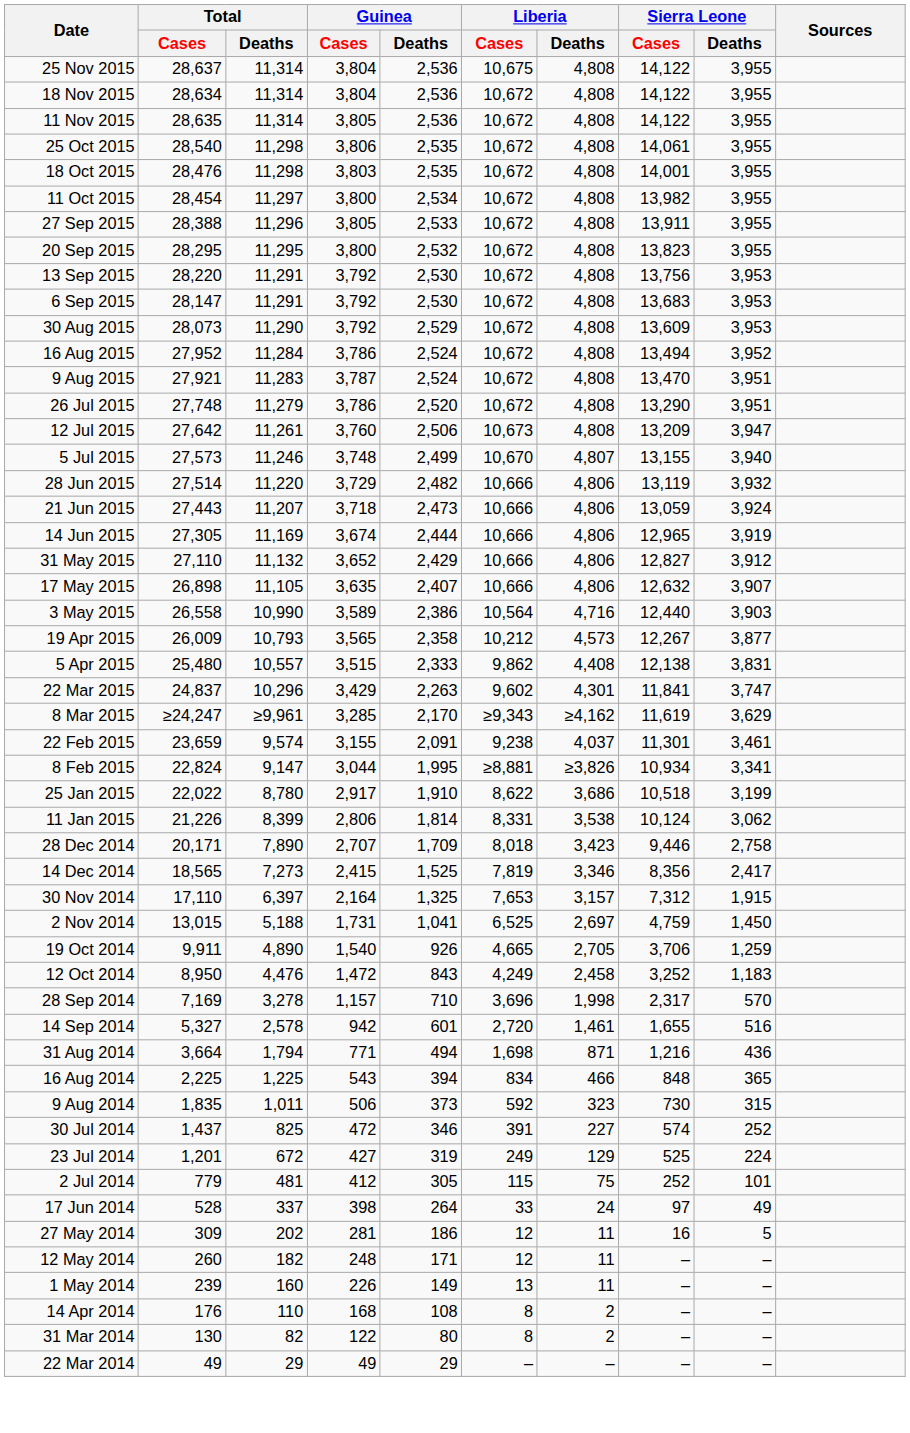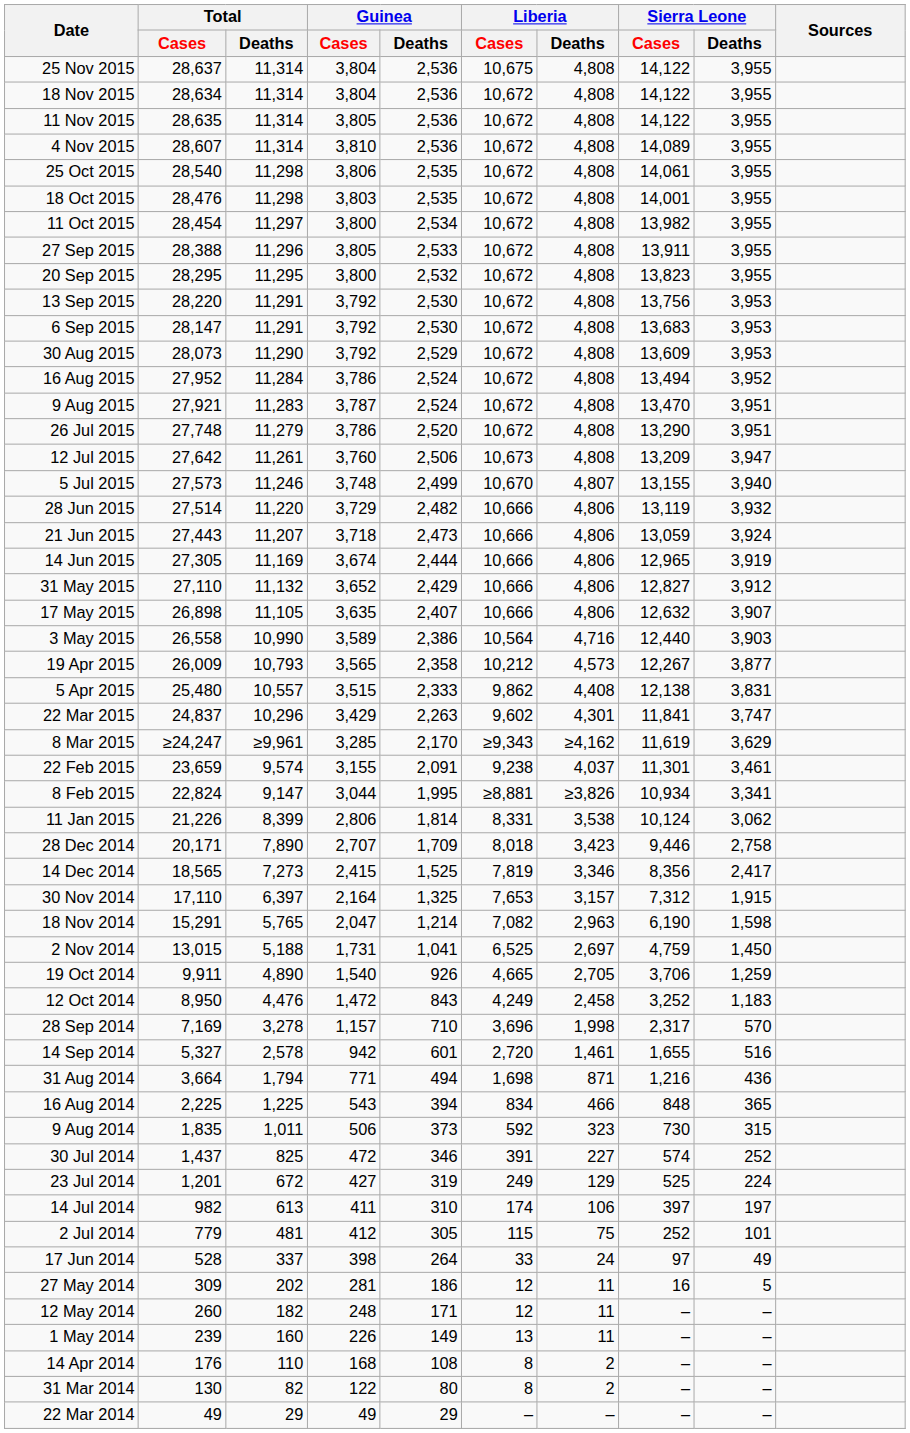 <table style="text-align: right;white-space;" class="wikitable" width="100%">
 <tr>
 <th rowspan=2>Date</th>
 <th colspan=2>Total</th>
 <th colspan=2> <a href='#'>Guinea</a></th>
 <th colspan=2> <a href='#'>Liberia</a></th>
 <th colspan=2> <a href='#'>Sierra Leone</a></th>
 <th rowspan=2 width="120px">Sources</th>
 </tr>
 <tr>
 <th style="color: red;">Cases</th>
 <th>Deaths</th>
 <th style="color: red;">Cases</th>
 <th>Deaths</th>
 <th style="color: red;">Cases</th>
 <th>Deaths</th>
 <th style="color: red;">Cases</th>
 <th>Deaths</th>
 </tr>
 <tr>
 <td>25 Nov 2015</td>
 <td>28,637</td>
 <td>11,314</td>
 <td>3,804</td>
 <td>2,536</td>
 <td>10,675</td>
 <td>4,808</td>
 <td>14,122</td>
 <td>3,955</td>
 <td></td>
 </tr>
 <tr>
 <td>18 Nov 2015</td>
 <td>28,634</td>
 <td>11,314</td>
 <td>3,804</td>
 <td>2,536</td>
 <td>10,672</td>
 <td>4,808</td>
 <td>14,122</td>
 <td>3,955</td>
 <td></td>
 </tr>
 <tr>
 <td>11 Nov 2015</td>
 <td>28,635</td>
 <td>11,314</td>
 <td>3,805</td>
 <td>2,536</td>
 <td>10,672</td>
 <td>4,808</td>
 <td>14,122</td>
+<td>3,955</td>
+<td></td>
+</tr>
+<tr>
+<td>4 Nov 2015</td>
+<td>28,607</td>
+<td>11,314</td>
+<td>3,810</td>
+<td>2,536</td>
+<td>10,672</td>
+<td>4,808</td>
+<td>14,089</td>
 <td>3,955</td>
 <td></td>
 </tr>
 <tr>
 <td>25 Oct 2015</td>
 <td>28,540</td>
 <td>11,298</td>
 <td>3,806</td>
 <td>2,535</td>
 <td>10,672</td>
 <td>4,808</td>
 <td>14,061</td>
 <td>3,955</td>
 <td></td>
 </tr>
 <tr>
 <td>18 Oct 2015</td>
 <td>28,476</td>
 <td>11,298</td>
 <td>3,803</td>
 <td>2,535</td>
 <td>10,672</td>
 <td>4,808</td>
 <td>14,001</td>
 <td>3,955</td>
 <td></td>
 </tr>
 <tr>
 <td>11 Oct 2015</td>
 <td>28,454</td>
 <td>11,297</td>
 <td>3,800</td>
 <td>2,534</td>
 <td>10,672</td>
 <td>4,808</td>
 <td>13,982</td>
 <td>3,955</td>
 <td></td>
 </tr>
 <tr>
 <td>27 Sep 2015</td>
 <td>28,388</td>
 <td>11,296</td>
 <td>3,805</td>
 <td>2,533</td>
 <td>10,672</td>
 <td>4,808</td>
 <td>13,911</td>
 <td>3,955</td>
 <td></td>
 </tr>
 <tr>
 <td>20 Sep 2015</td>
 <td>28,295</td>
 <td>11,295</td>
 <td>3,800</td>
 <td>2,532</td>
 <td>10,672</td>
 <td>4,808</td>
 <td>13,823</td>
 <td>3,955</td>
 <td></td>
 </tr>
 <tr>
 <td>13 Sep 2015</td>
 <td>28,220</td>
 <td>11,291</td>
 <td>3,792</td>
 <td>2,530</td>
 <td>10,672</td>
 <td>4,808</td>
 <td>13,756</td>
 <td>3,953</td>
 <td></td>
 </tr>
 <tr>
 <td>6 Sep 2015</td>
 <td>28,147</td>
 <td>11,291</td>
 <td>3,792</td>
 <td>2,530</td>
 <td>10,672</td>
 <td>4,808</td>
 <td>13,683</td>
 <td>3,953</td>
 <td></td>
 </tr>
 <tr>
 <td>30 Aug 2015</td>
 <td>28,073</td>
 <td>11,290</td>
 <td>3,792</td>
 <td>2,529</td>
 <td>10,672</td>
 <td>4,808</td>
 <td>13,609</td>
 <td>3,953</td>
 <td></td>
 </tr>
 <tr>
 <td>16 Aug 2015</td>
 <td>27,952</td>
 <td>11,284</td>
 <td>3,786</td>
 <td>2,524</td>
 <td>10,672</td>
 <td>4,808</td>
 <td>13,494</td>
 <td>3,952</td>
 <td></td>
 </tr>
 <tr>
 <td>9 Aug 2015</td>
 <td>27,921</td>
 <td>11,283</td>
 <td>3,787</td>
 <td>2,524</td>
 <td>10,672</td>
 <td>4,808</td>
 <td>13,470</td>
 <td>3,951</td>
 <td></td>
 </tr>
 <tr>
 <td>26 Jul 2015</td>
 <td>27,748</td>
 <td>11,279</td>
 <td>3,786</td>
 <td>2,520</td>
 <td>10,672</td>
 <td>4,808</td>
 <td>13,290</td>
 <td>3,951</td>
 <td></td>
 </tr>
 <tr>
 <td>12 Jul 2015</td>
 <td>27,642</td>
 <td>11,261</td>
 <td>3,760</td>
 <td>2,506</td>
 <td>10,673</td>
 <td>4,808</td>
 <td>13,209</td>
 <td>3,947</td>
 <td></td>
 </tr>
 <tr>
 <td>5 Jul 2015</td>
 <td>27,573</td>
 <td>11,246</td>
 <td>3,748</td>
 <td>2,499</td>
 <td>10,670</td>
 <td>4,807</td>
 <td>13,155</td>
 <td>3,940</td>
 <td></td>
 </tr>
 <tr>
 <td>28 Jun 2015</td>
 <td>27,514</td>
 <td>11,220</td>
 <td>3,729</td>
 <td>2,482</td>
 <td>10,666</td>
 <td>4,806</td>
 <td>13,119</td>
 <td>3,932</td>
 <td></td>
 </tr>
 <tr>
 <td>21 Jun 2015</td>
 <td>27,443</td>
 <td>11,207</td>
 <td>3,718</td>
 <td>2,473</td>
 <td>10,666</td>
 <td>4,806</td>
 <td>13,059</td>
 <td>3,924</td>
 <td></td>
 </tr>
 <tr>
 <td>14 Jun 2015</td>
 <td>27,305</td>
 <td>11,169</td>
 <td>3,674</td>
 <td>2,444</td>
 <td>10,666</td>
 <td>4,806</td>
 <td>12,965</td>
 <td>3,919</td>
 <td></td>
 </tr>
 <tr>
 <td>31 May 2015</td>
 <td>27,110</td>
 <td>11,132</td>
 <td>3,652</td>
 <td>2,429</td>
 <td>10,666</td>
 <td>4,806</td>
 <td>12,827</td>
 <td>3,912</td>
 <td></td>
 </tr>
 <tr>
 <td>17 May 2015</td>
 <td>26,898</td>
 <td>11,105</td>
 <td>3,635</td>
 <td>2,407</td>
 <td>10,666</td>
 <td>4,806</td>
 <td>12,632</td>
 <td>3,907</td>
 <td></td>
 </tr>
 <tr>
 <td>3 May 2015</td>
 <td>26,558</td>
 <td>10,990</td>
 <td>3,589</td>
 <td>2,386</td>
 <td>10,564</td>
 <td>4,716</td>
 <td>12,440</td>
 <td>3,903</td>
 <td></td>
 </tr>
 <tr>
 <td>19 Apr 2015</td>
 <td>26,009</td>
 <td>10,793</td>
 <td>3,565</td>
 <td>2,358</td>
 <td>10,212</td>
 <td>4,573</td>
 <td>12,267</td>
 <td>3,877</td>
 <td></td>
 </tr>
 <tr>
 <td>5 Apr 2015</td>
 <td>25,480</td>
 <td>10,557</td>
 <td>3,515</td>
 <td>2,333</td>
 <td>9,862</td>
 <td>4,408</td>
 <td>12,138</td>
 <td>3,831</td>
 <td></td>
 </tr>
 <tr>
 <td>22 Mar 2015</td>
 <td>24,837</td>
 <td>10,296</td>
 <td>3,429</td>
 <td>2,263</td>
 <td>9,602</td>
 <td>4,301</td>
 <td>11,841</td>
 <td>3,747</td>
 <td></td>
 </tr>
 <tr>
 <td>8 Mar 2015</td>
 <td>≥24,247</td>
 <td>≥9,961</td>
 <td>3,285</td>
 <td>2,170</td>
 <td>≥9,343</td>
 <td>≥4,162</td>
 <td>11,619</td>
 <td>3,629</td>
 <td></td>
 </tr>
 <tr>
 <td>22 Feb 2015</td>
 <td>23,659</td>
 <td>9,574</td>
 <td>3,155</td>
 <td>2,091</td>
 <td>9,238</td>
 <td>4,037</td>
 <td>11,301</td>
 <td>3,461</td>
 <td></td>
 </tr>
 <tr>
 <td>8 Feb 2015</td>
 <td>22,824</td>
 <td>9,147</td>
 <td>3,044</td>
 <td>1,995</td>
 <td>≥8,881</td>
 <td>≥3,826</td>
 <td>10,934</td>
 <td>3,341</td>
 <td></td>
 </tr>
 <tr>
-<td>25 Jan 2015</td>
-<td>22,022</td>
-<td>8,780</td>
-<td>2,917</td>
-<td>1,910</td>
-<td>8,622</td>
-<td>3,686</td>
-<td>10,518</td>
-<td>3,199</td>
-<td></td>
-</tr>
-<tr>
 <td>11 Jan 2015</td>
 <td>21,226</td>
 <td>8,399</td>
 <td>2,806</td>
 <td>1,814</td>
 <td>8,331</td>
 <td>3,538</td>
 <td>10,124</td>
 <td>3,062</td>
 <td></td>
 </tr>
 <tr>
 <td>28 Dec 2014</td>
 <td>20,171</td>
 <td>7,890</td>
 <td>2,707</td>
 <td>1,709</td>
 <td>8,018</td>
 <td>3,423</td>
 <td>9,446</td>
 <td>2,758</td>
 <td></td>
 </tr>
 <tr>
 <td>14 Dec 2014</td>
 <td>18,565</td>
 <td>7,273</td>
 <td>2,415</td>
 <td>1,525</td>
 <td>7,819</td>
 <td>3,346</td>
 <td>8,356</td>
 <td>2,417</td>
 <td></td>
 </tr>
 <tr>
 <td>30 Nov 2014</td>
 <td>17,110</td>
 <td>6,397</td>
 <td>2,164</td>
 <td>1,325</td>
 <td>7,653</td>
 <td>3,157</td>
 <td>7,312</td>
 <td>1,915</td>
+<td></td>
+</tr>
+<tr>
+<td>18 Nov 2014</td>
+<td>15,291</td>
+<td>5,765</td>
+<td>2,047</td>
+<td>1,214</td>
+<td>7,082</td>
+<td>2,963</td>
+<td>6,190</td>
+<td>1,598</td>
 <td></td>
 </tr>
 <tr>
 <td>2 Nov 2014</td>
 <td>13,015</td>
 <td>5,188</td>
 <td>1,731</td>
 <td>1,041</td>
 <td>6,525</td>
 <td>2,697</td>
 <td>4,759</td>
 <td>1,450</td>
 <td></td>
 </tr>
 <tr>
 <td>19 Oct 2014</td>
 <td>9,911</td>
 <td>4,890</td>
 <td>1,540</td>
 <td>926</td>
 <td>4,665</td>
 <td>2,705</td>
 <td>3,706</td>
 <td>1,259</td>
 <td></td>
 </tr>
 <tr>
 <td>12 Oct 2014</td>
 <td>8,950</td>
 <td>4,476</td>
 <td>1,472</td>
 <td>843</td>
 <td>4,249</td>
 <td>2,458</td>
 <td>3,252</td>
 <td>1,183</td>
 <td></td>
 </tr>
 <tr>
 <td>28 Sep 2014</td>
 <td>7,169</td>
 <td>3,278</td>
 <td>1,157</td>
 <td>710</td>
 <td>3,696</td>
 <td>1,998</td>
 <td>2,317</td>
 <td>570</td>
 <td></td>
 </tr>
 <tr>
 <td>14 Sep 2014</td>
 <td>5,327</td>
 <td>2,578</td>
 <td>942</td>
 <td>601</td>
 <td>2,720</td>
 <td>1,461</td>
 <td>1,655</td>
 <td>516</td>
 <td></td>
 </tr>
 <tr>
 <td>31 Aug 2014</td>
 <td>3,664</td>
 <td>1,794</td>
 <td>771</td>
 <td>494</td>
 <td>1,698</td>
 <td>871</td>
 <td>1,216</td>
 <td>436</td>
 <td></td>
 </tr>
 <tr>
 <td>16 Aug 2014</td>
 <td>2,225</td>
 <td>1,225</td>
 <td>543</td>
 <td>394</td>
 <td>834</td>
 <td>466</td>
 <td>848</td>
 <td>365</td>
 <td></td>
 </tr>
 <tr>
 <td>9 Aug 2014</td>
 <td>1,835</td>
 <td>1,011</td>
 <td>506</td>
 <td>373</td>
 <td>592</td>
 <td>323</td>
 <td>730</td>
 <td>315</td>
 <td></td>
 </tr>
 <tr>
 <td>30 Jul 2014</td>
 <td>1,437</td>
 <td>825</td>
 <td>472</td>
 <td>346</td>
 <td>391</td>
 <td>227</td>
 <td>574</td>
 <td>252</td>
 <td></td>
 </tr>
 <tr>
 <td>23 Jul 2014</td>
 <td>1,201</td>
 <td>672</td>
 <td>427</td>
 <td>319</td>
 <td>249</td>
 <td>129</td>
 <td>525</td>
 <td>224</td>
 <td></td>
 </tr>
 <tr>
+<td>14 Jul 2014</td>
+<td>982</td>
+<td>613</td>
+<td>411</td>
+<td>310</td>
+<td>174</td>
+<td>106</td>
+<td>397</td>
+<td>197</td>
+<td></td>
+</tr>
+<tr>
 <td>2 Jul 2014</td>
 <td>779</td>
 <td>481</td>
 <td>412</td>
 <td>305</td>
 <td>115</td>
 <td>75</td>
 <td>252</td>
 <td>101</td>
 <td></td>
 </tr>
 <tr>
 <td>17 Jun 2014</td>
 <td>528</td>
 <td>337</td>
 <td>398</td>
 <td>264</td>
 <td>33</td>
 <td>24</td>
 <td>97</td>
 <td>49</td>
 <td></td>
 </tr>
 <tr>
 <td>27 May 2014</td>
 <td>309</td>
 <td>202</td>
 <td>281</td>
 <td>186</td>
 <td>12</td>
 <td>11</td>
 <td>16</td>
 <td>5</td>
 <td></td>
 </tr>
 <tr>
 <td>12 May 2014</td>
 <td>260</td>
 <td>182</td>
 <td>248</td>
 <td>171</td>
 <td>12</td>
 <td>11</td>
 <td>–</td>
 <td>–</td>
 <td></td>
 </tr>
 <tr>
 <td>1 May 2014</td>
 <td>239</td>
 <td>160</td>
 <td>226</td>
 <td>149</td>
 <td>13</td>
 <td>11</td>
 <td>–</td>
 <td>–</td>
 <td></td>
 </tr>
 <tr>
 <td>14 Apr 2014</td>
 <td>176</td>
 <td>110</td>
 <td>168</td>
 <td>108</td>
 <td>8</td>
 <td>2</td>
 <td>–</td>
 <td>–</td>
 <td></td>
 </tr>
 <tr>
 <td>31 Mar 2014</td>
 <td>130</td>
 <td>82</td>
 <td>122</td>
 <td>80</td>
 <td>8</td>
 <td>2</td>
 <td>–</td>
 <td>–</td>
 <td></td>
 </tr>
 <tr>
 <td>22 Mar 2014</td>
 <td>49</td>
 <td>29</td>
 <td>49</td>
 <td>29</td>
 <td>–</td>
 <td>–</td>
 <td>–</td>
 <td>–</td>
 <td></td>
 </tr>
 </table>
